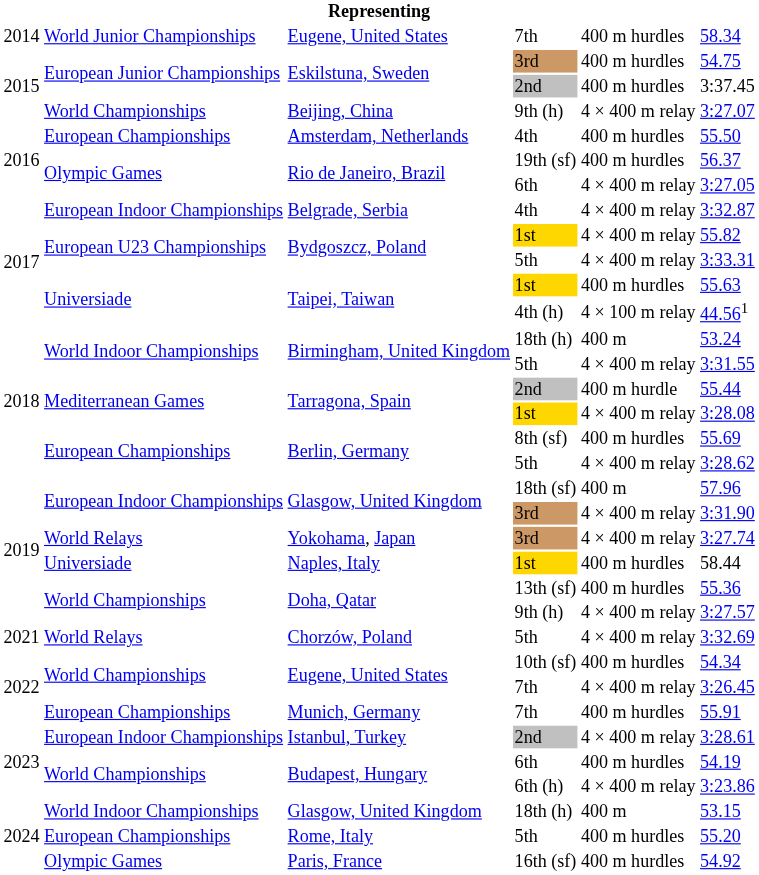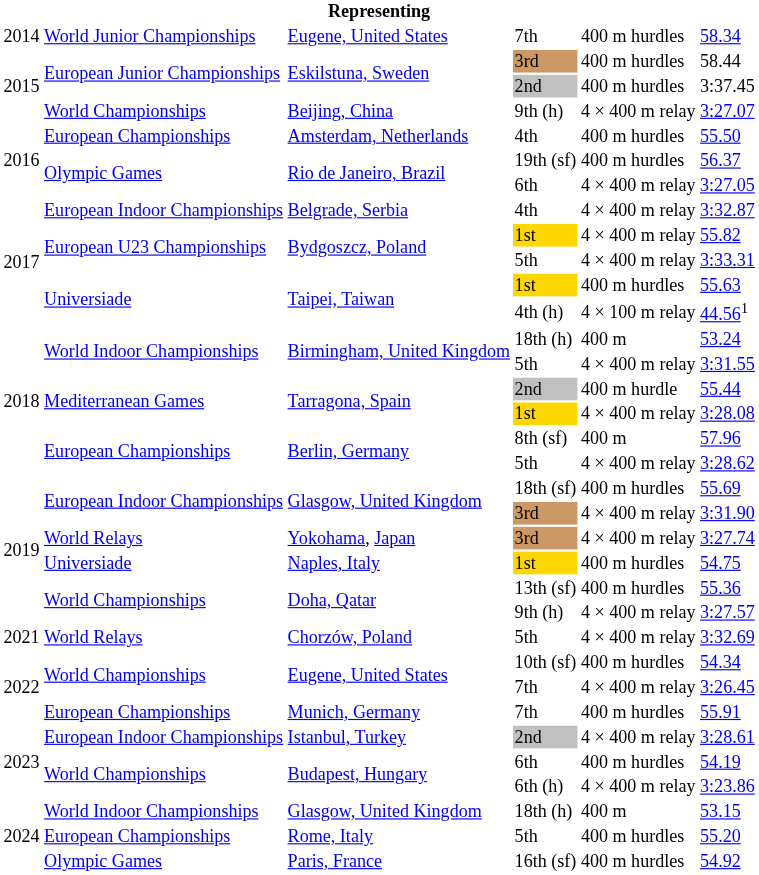 <table>
 <tr>
 <th colspan="6">Representing </th>
 </tr>
 <tr>
 <td>2014</td>
 <td><a href='#'>World Junior Championships</a></td>
 <td><a href='#'>Eugene, United States</a></td>
 <td>7th</td>
 <td>400 m hurdles</td>
 <td><a href='#'>58.34</a></td>
 </tr>
 <tr>
 <td rowspan=3>2015</td>
 <td rowspan=2><a href='#'>European Junior Championships</a></td>
 <td rowspan=2><a href='#'>Eskilstuna, Sweden</a></td>
 <td bgcolor=cc9966>3rd</td>
 <td>400 m hurdles</td>
-<td><a href='#'>54.75</a></td>
+<td>58.44</td>
 </tr>
 <tr>
 <td bgcolor=silver>2nd</td>
 <td>400 m hurdles</td>
 <td>3:37.45</td>
 </tr>
 <tr>
 <td><a href='#'>World Championships</a></td>
 <td><a href='#'>Beijing, China</a></td>
 <td>9th (h)</td>
 <td>4 × 400 m relay</td>
 <td><a href='#'>3:27.07</a></td>
 </tr>
 <tr>
 <td rowspan=3>2016</td>
 <td><a href='#'>European Championships</a></td>
 <td><a href='#'>Amsterdam, Netherlands</a></td>
 <td>4th</td>
 <td>400 m hurdles</td>
 <td><a href='#'>55.50</a></td>
 </tr>
 <tr>
 <td rowspan=2><a href='#'>Olympic Games</a></td>
 <td rowspan=2><a href='#'>Rio de Janeiro, Brazil</a></td>
 <td>19th (sf)</td>
 <td>400 m hurdles</td>
 <td><a href='#'>56.37</a></td>
 </tr>
 <tr>
 <td>6th</td>
 <td>4 × 400 m relay</td>
 <td><a href='#'>3:27.05</a></td>
 </tr>
 <tr>
 <td rowspan=5>2017</td>
 <td><a href='#'>European Indoor Championships</a></td>
 <td><a href='#'>Belgrade, Serbia</a></td>
 <td>4th</td>
 <td>4 × 400 m relay</td>
 <td><a href='#'>3:32.87</a></td>
 </tr>
 <tr>
 <td rowspan=2><a href='#'>European U23 Championships</a></td>
 <td rowspan=2><a href='#'>Bydgoszcz, Poland</a></td>
 <td bgcolor=gold>1st</td>
 <td>4 × 400 m relay</td>
 <td><a href='#'>55.82</a></td>
 </tr>
 <tr>
 <td>5th</td>
 <td>4 × 400 m relay</td>
 <td><a href='#'>3:33.31</a></td>
 </tr>
 <tr>
 <td rowspan=2><a href='#'>Universiade</a></td>
 <td rowspan=2><a href='#'>Taipei, Taiwan</a></td>
 <td bgcolor=gold>1st</td>
 <td>400 m hurdles</td>
 <td><a href='#'>55.63</a></td>
 </tr>
 <tr>
 <td>4th (h)</td>
 <td>4 × 100 m relay</td>
 <td><a href='#'>44.56</a><sup>1</sup></td>
 </tr>
 <tr>
 <td rowspan=6>2018</td>
 <td rowspan=2><a href='#'>World Indoor Championships</a></td>
 <td rowspan=2><a href='#'>Birmingham, United Kingdom</a></td>
 <td>18th (h)</td>
 <td>400 m</td>
 <td><a href='#'>53.24</a></td>
 </tr>
 <tr>
 <td>5th</td>
 <td>4 × 400 m relay</td>
 <td><a href='#'>3:31.55</a></td>
 </tr>
 <tr>
 <td rowspan=2><a href='#'>Mediterranean Games</a></td>
 <td rowspan=2><a href='#'>Tarragona, Spain</a></td>
 <td bgcolor=silver>2nd</td>
 <td>400 m hurdle</td>
 <td><a href='#'>55.44</a></td>
 </tr>
 <tr>
 <td bgcolor=gold>1st</td>
 <td>4 × 400 m relay</td>
 <td><a href='#'>3:28.08</a></td>
 </tr>
 <tr>
 <td rowspan=2><a href='#'>European Championships</a></td>
 <td rowspan=2><a href='#'>Berlin, Germany</a></td>
 <td>8th (sf)</td>
-<td>400 m hurdles</td>
-<td><a href='#'>55.69</a></td>
+<td>400 m</td>
+<td><a href='#'>57.96</a></td>
 </tr>
 <tr>
 <td>5th</td>
 <td>4 × 400 m relay</td>
 <td><a href='#'>3:28.62</a></td>
 </tr>
 <tr>
 <td rowspan=6>2019</td>
 <td rowspan=2><a href='#'>European Indoor Championships</a></td>
 <td rowspan=2><a href='#'>Glasgow, United Kingdom</a></td>
 <td>18th (sf)</td>
-<td>400 m</td>
-<td><a href='#'>57.96</a></td>
+<td>400 m hurdles</td>
+<td><a href='#'>55.69</a></td>
 </tr>
 <tr>
 <td bgcolor=cc9966>3rd</td>
 <td>4 × 400 m relay</td>
 <td><a href='#'>3:31.90</a></td>
 </tr>
 <tr>
 <td><a href='#'>World Relays</a></td>
 <td><a href='#'>Yokohama</a>, <a href='#'>Japan</a></td>
 <td bgcolor=cc9966>3rd</td>
 <td>4 × 400 m relay</td>
 <td><a href='#'>3:27.74</a></td>
 </tr>
 <tr>
 <td><a href='#'>Universiade</a></td>
 <td><a href='#'>Naples, Italy</a></td>
 <td bgcolor=gold>1st</td>
 <td>400 m hurdles</td>
-<td>58.44</td>
+<td><a href='#'>54.75</a></td>
 </tr>
 <tr>
 <td rowspan=2><a href='#'>World Championships</a></td>
 <td rowspan=2><a href='#'>Doha, Qatar</a></td>
 <td>13th (sf)</td>
 <td>400 m hurdles</td>
 <td><a href='#'>55.36</a></td>
 </tr>
 <tr>
 <td>9th (h)</td>
 <td>4 × 400 m relay</td>
 <td><a href='#'>3:27.57</a></td>
 </tr>
 <tr>
 <td>2021</td>
 <td><a href='#'>World Relays</a></td>
 <td><a href='#'>Chorzów, Poland</a></td>
 <td>5th</td>
 <td>4 × 400 m relay</td>
 <td><a href='#'>3:32.69</a></td>
 </tr>
 <tr>
 <td rowspan=3>2022</td>
 <td rowspan=2><a href='#'>World Championships</a></td>
 <td rowspan=2><a href='#'>Eugene, United States</a></td>
 <td>10th (sf)</td>
 <td>400 m hurdles</td>
 <td><a href='#'>54.34</a></td>
 </tr>
 <tr>
 <td>7th</td>
 <td>4 × 400 m relay</td>
 <td><a href='#'>3:26.45</a></td>
 </tr>
 <tr>
 <td><a href='#'>European Championships</a></td>
 <td><a href='#'>Munich, Germany</a></td>
 <td>7th</td>
 <td>400 m hurdles</td>
 <td><a href='#'>55.91</a></td>
 </tr>
 <tr>
 <td rowspan=3>2023</td>
 <td><a href='#'>European Indoor Championships</a></td>
 <td><a href='#'>Istanbul, Turkey</a></td>
 <td bgcolor=silver>2nd</td>
 <td>4 × 400 m relay</td>
 <td><a href='#'>3:28.61</a></td>
 </tr>
 <tr>
 <td rowspan=2><a href='#'>World Championships</a></td>
 <td rowspan=2><a href='#'>Budapest, Hungary</a></td>
 <td>6th</td>
 <td>400 m hurdles</td>
 <td><a href='#'>54.19</a></td>
 </tr>
 <tr>
 <td>6th (h)</td>
 <td>4 × 400 m relay</td>
 <td><a href='#'>3:23.86</a></td>
 </tr>
 <tr>
 <td rowspan=3>2024</td>
 <td><a href='#'>World Indoor Championships</a></td>
 <td><a href='#'>Glasgow, United Kingdom</a></td>
 <td>18th (h)</td>
 <td>400 m</td>
 <td><a href='#'>53.15</a></td>
 </tr>
 <tr>
 <td><a href='#'>European Championships</a></td>
 <td><a href='#'>Rome, Italy</a></td>
 <td>5th</td>
 <td>400 m hurdles</td>
 <td><a href='#'>55.20</a></td>
 </tr>
 <tr>
 <td><a href='#'>Olympic Games</a></td>
 <td><a href='#'>Paris, France</a></td>
 <td>16th (sf)</td>
 <td>400 m hurdles</td>
 <td><a href='#'>54.92</a></td>
 </tr>
 </table>
